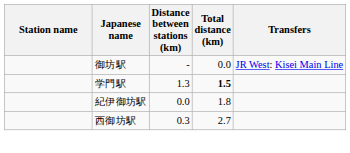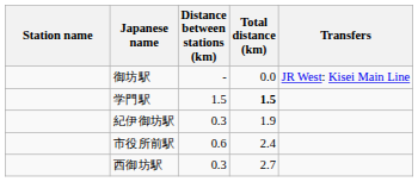 <table class="wikitable" rules="all">
 <tr>
 <th style="width: 8em;">Station name</th>
 <th style="width: 5em;">Japanese name</th>
 <th style="width: 2.5em;">Distance between stations (km)</th>
 <th style="width: 2.5em;">Total distance (km)</th>
 <th>Transfers</th>
 </tr>
 <tr>
 <td></td>
 <td>御坊駅</td>
 <td style="text-align: right;">-</td>
 <td style="text-align: right;">0.0</td>
 <td><a href='#'>JR West</a>: <a href='#'>Kisei Main Line</a></td>
 </tr>
 <tr>
 <td></td>
 <td>学門駅</td>
-<td style="text-align: right;">1.3</td>
+<td style="text-align: right;">1.5</td>
 <td style="text-align: right;"><strong>1.5</strong></td>
 <td> </td>
 </tr>
 <tr>
 <td></td>
 <td>紀伊御坊駅</td>
-<td style="text-align: right;">0.0</td>
-<td style="text-align: right;">1.8</td>
+<td style="text-align: right;">0.3</td>
+<td style="text-align: right;">1.9</td>
+<td> </td>
+</tr>
+<tr>
+<td></td>
+<td>市役所前駅</td>
+<td style="text-align: right;">0.6</td>
+<td style="text-align: right;">2.4</td>
 <td> </td>
 </tr>
 <tr>
 <td></td>
 <td>西御坊駅</td>
 <td style="text-align: right;">0.3</td>
 <td style="text-align: right;">2.7</td>
 <td> </td>
 </tr>
 </table>
